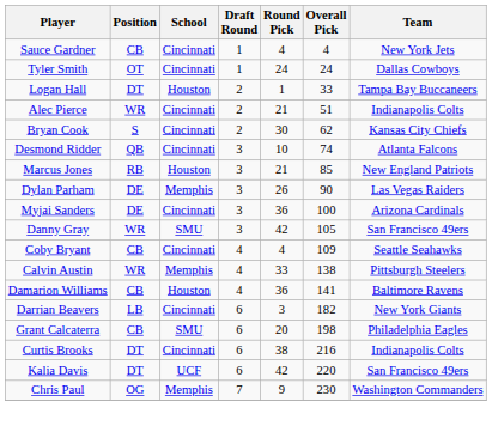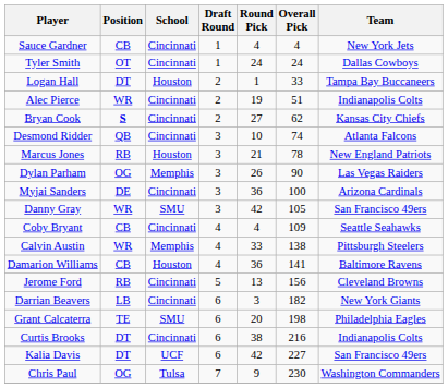 <table class="wikitable sortable" border="1" style="text-align: center;">
 <tr>
 <th>Player</th>
 <th>Position</th>
 <th>School</th>
 <th>Draft<br>Round</th>
 <th>Round<br>Pick</th>
 <th>Overall<br>Pick</th>
 <th>Team</th>
 </tr>
 <tr>
 <td><a href='#'>Sauce Gardner</a></td>
 <td><a href='#'>CB</a></td>
 <td><a href='#'>Cincinnati</a></td>
 <td>1</td>
 <td>4</td>
 <td>4</td>
 <td><a href='#'>New York Jets</a></td>
 </tr>
 <tr>
 <td><a href='#'>Tyler Smith</a></td>
 <td><a href='#'>OT</a></td>
 <td><a href='#'>Cincinnati</a></td>
 <td>1</td>
 <td>24</td>
 <td>24</td>
 <td><a href='#'>Dallas Cowboys</a></td>
 </tr>
 <tr>
 <td><a href='#'>Logan Hall</a></td>
 <td><a href='#'>DT</a></td>
 <td><a href='#'>Houston</a></td>
 <td>2</td>
 <td>1</td>
 <td>33</td>
 <td><a href='#'>Tampa Bay Buccaneers</a></td>
 </tr>
 <tr>
 <td><a href='#'>Alec Pierce</a></td>
 <td><a href='#'>WR</a></td>
 <td><a href='#'>Cincinnati</a></td>
 <td>2</td>
-<td>21</td>
+<td>19</td>
 <td>51</td>
 <td><a href='#'>Indianapolis Colts</a></td>
 </tr>
 <tr>
 <td><a href='#'>Bryan Cook</a></td>
-<td><a href='#'>S</a></td>
+<td><strong><a href='#'>S</a></strong></td>
 <td><a href='#'>Cincinnati</a></td>
 <td>2</td>
-<td>30</td>
+<td>27</td>
 <td>62</td>
 <td><a href='#'>Kansas City Chiefs</a></td>
 </tr>
 <tr>
 <td><a href='#'>Desmond Ridder</a></td>
 <td><a href='#'>QB</a></td>
 <td><a href='#'>Cincinnati</a></td>
 <td>3</td>
 <td>10</td>
 <td>74</td>
 <td><a href='#'>Atlanta Falcons</a></td>
 </tr>
 <tr>
 <td><a href='#'>Marcus Jones</a></td>
 <td><a href='#'>RB</a></td>
 <td><a href='#'>Houston</a></td>
 <td>3</td>
 <td>21</td>
-<td>85</td>
+<td>78</td>
 <td><a href='#'>New England Patriots</a></td>
 </tr>
 <tr>
 <td><a href='#'>Dylan Parham</a></td>
-<td><a href='#'>DE</a></td>
+<td><a href='#'>OG</a></td>
 <td><a href='#'>Memphis</a></td>
 <td>3</td>
 <td>26</td>
 <td>90</td>
 <td><a href='#'>Las Vegas Raiders</a></td>
 </tr>
 <tr>
 <td><a href='#'>Myjai Sanders</a></td>
 <td><a href='#'>DE</a></td>
 <td><a href='#'>Cincinnati</a></td>
 <td>3</td>
 <td>36</td>
 <td>100</td>
 <td><a href='#'>Arizona Cardinals</a></td>
 </tr>
 <tr>
 <td><a href='#'>Danny Gray</a></td>
 <td><a href='#'>WR</a></td>
 <td><a href='#'>SMU</a></td>
 <td>3</td>
 <td>42</td>
 <td>105</td>
 <td><a href='#'>San Francisco 49ers</a></td>
 </tr>
 <tr>
 <td><a href='#'>Coby Bryant</a></td>
 <td><a href='#'>CB</a></td>
 <td><a href='#'>Cincinnati</a></td>
 <td>4</td>
 <td>4</td>
 <td>109</td>
 <td><a href='#'>Seattle Seahawks</a></td>
 </tr>
 <tr>
 <td><a href='#'>Calvin Austin</a></td>
 <td><a href='#'>WR</a></td>
 <td><a href='#'>Memphis</a></td>
 <td>4</td>
 <td>33</td>
 <td>138</td>
 <td><a href='#'>Pittsburgh Steelers</a></td>
 </tr>
 <tr>
 <td><a href='#'>Damarion Williams</a></td>
 <td><a href='#'>CB</a></td>
 <td><a href='#'>Houston</a></td>
 <td>4</td>
 <td>36</td>
 <td>141</td>
 <td><a href='#'>Baltimore Ravens</a></td>
 </tr>
 <tr>
+<td><a href='#'>Jerome Ford</a></td>
+<td><a href='#'>RB</a></td>
+<td><a href='#'>Cincinnati</a></td>
+<td>5</td>
+<td>13</td>
+<td>156</td>
+<td><a href='#'>Cleveland Browns</a></td>
+</tr>
+<tr>
 <td><a href='#'>Darrian Beavers</a></td>
 <td><a href='#'>LB</a></td>
 <td><a href='#'>Cincinnati</a></td>
 <td>6</td>
 <td>3</td>
 <td>182</td>
 <td><a href='#'>New York Giants</a></td>
 </tr>
 <tr>
 <td><a href='#'>Grant Calcaterra</a></td>
-<td><a href='#'>CB</a></td>
+<td><a href='#'>TE</a></td>
 <td><a href='#'>SMU</a></td>
 <td>6</td>
 <td>20</td>
 <td>198</td>
 <td><a href='#'>Philadelphia Eagles</a></td>
 </tr>
 <tr>
 <td><a href='#'>Curtis Brooks</a></td>
 <td><a href='#'>DT</a></td>
 <td><a href='#'>Cincinnati</a></td>
 <td>6</td>
 <td>38</td>
 <td>216</td>
 <td><a href='#'>Indianapolis Colts</a></td>
 </tr>
 <tr>
 <td><a href='#'>Kalia Davis</a></td>
 <td><a href='#'>DT</a></td>
 <td><a href='#'>UCF</a></td>
 <td>6</td>
 <td>42</td>
-<td>220</td>
+<td>227</td>
 <td><a href='#'>San Francisco 49ers</a></td>
 </tr>
 <tr>
 <td><a href='#'>Chris Paul</a></td>
 <td><a href='#'>OG</a></td>
-<td><a href='#'>Memphis</a></td>
+<td><a href='#'>Tulsa</a></td>
 <td>7</td>
 <td>9</td>
 <td>230</td>
 <td><a href='#'>Washington Commanders</a></td>
 </tr>
 <tr>
 </tr>
 </table>
